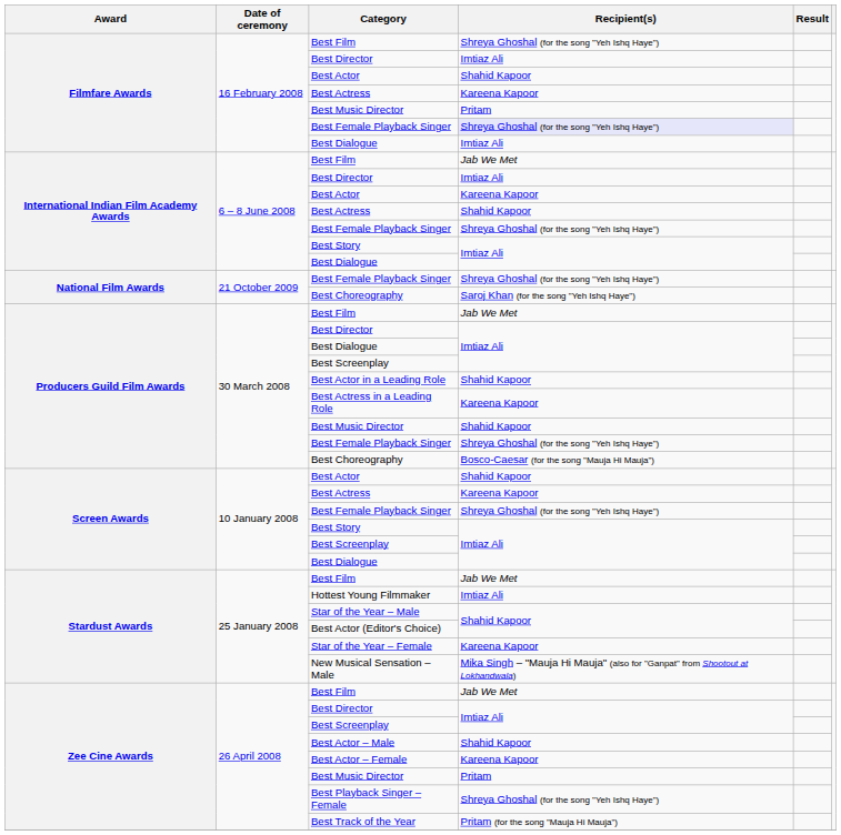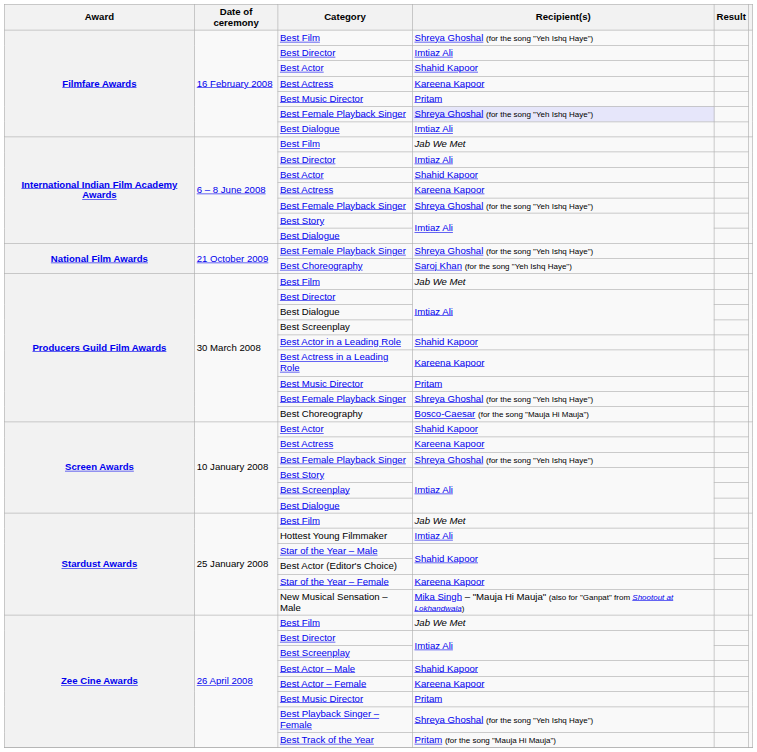 <table class="wikitable plainrowheaders sortable">
 <tr>
 <th scope="col">Award</th>
 <th scope="col">Date of ceremony</th>
 <th scope="col">Category</th>
 <th scope="col">Recipient(s)</th>
 <th scope="col" class="unsortable">Result</th>
 <th scope="col" class="unsortable"></th>
 </tr>
 <tr>
 <th scope="row" rowspan="7"><a href='#'>Filmfare Awards</a></th>
 <td rowspan="7"><a href='#'>16 February 2008</a></td>
 <td><a href='#'>Best Film</a></td>
 <td><a href='#'>Shreya Ghoshal</a> <small>(for the song "Yeh Ishq Haye")</small></td>
 <td></td>
 <td rowspan="7"></td>
 </tr>
 <tr>
 <td><a href='#'>Best Director</a></td>
 <td><a href='#'>Imtiaz Ali</a></td>
 <td></td>
 </tr>
 <tr>
 <td><a href='#'>Best Actor</a></td>
 <td><a href='#'>Shahid Kapoor</a></td>
 <td></td>
 </tr>
 <tr>
 <td><a href='#'>Best Actress</a></td>
 <td><a href='#'>Kareena Kapoor</a></td>
 <td></td>
 </tr>
 <tr>
 <td><a href='#'>Best Music Director</a></td>
 <td><a href='#'>Pritam</a></td>
 <td></td>
 </tr>
 <tr>
 <td><a href='#'>Best Female Playback Singer</a></td>
 <td style="background: lavender;"><a href='#'>Shreya Ghoshal</a> <small>(for the song "Yeh Ishq Haye")</small></td>
 <td></td>
 </tr>
 <tr>
 <td><a href='#'>Best Dialogue</a></td>
 <td><a href='#'>Imtiaz Ali</a></td>
 <td></td>
 </tr>
 <tr>
 <th scope="row" rowspan="7"><a href='#'>International Indian Film Academy Awards</a></th>
 <td rowspan="7"><a href='#'>6 – 8 June 2008</a></td>
 <td><a href='#'>Best Film</a></td>
 <td><em>Jab We Met</em></td>
 <td></td>
 <td rowspan="7"></td>
 </tr>
 <tr>
 <td><a href='#'>Best Director</a></td>
 <td><a href='#'>Imtiaz Ali</a></td>
 <td></td>
 </tr>
 <tr>
 <td><a href='#'>Best Actor</a></td>
-<td><a href='#'>Kareena Kapoor</a></td>
+<td><a href='#'>Shahid Kapoor</a></td>
 <td></td>
 </tr>
 <tr>
 <td><a href='#'>Best Actress</a></td>
-<td><a href='#'>Shahid Kapoor</a></td>
+<td><a href='#'>Kareena Kapoor</a></td>
 <td></td>
 </tr>
 <tr>
 <td><a href='#'>Best Female Playback Singer</a></td>
 <td><a href='#'>Shreya Ghoshal</a> <small>(for the song "Yeh Ishq Haye")</small></td>
 <td></td>
 </tr>
 <tr>
 <td><a href='#'>Best Story</a></td>
 <td rowspan="2"><a href='#'>Imtiaz Ali</a></td>
 <td></td>
 </tr>
 <tr>
 <td><a href='#'>Best Dialogue</a></td>
 <td></td>
 </tr>
 <tr>
 <th scope="row" rowspan="2"><a href='#'>National Film Awards</a></th>
 <td rowspan="2"><a href='#'>21 October 2009</a></td>
 <td><a href='#'>Best Female Playback Singer</a></td>
 <td><a href='#'>Shreya Ghoshal</a> <small>(for the song "Yeh Ishq Haye")</small></td>
 <td></td>
 <td rowspan="2"></td>
 </tr>
 <tr>
 <td><a href='#'>Best Choreography</a></td>
 <td><a href='#'>Saroj Khan</a> <small>(for the song "Yeh Ishq Haye")</small></td>
 <td></td>
 </tr>
 <tr>
 <th scope="row" rowspan="9"><a href='#'>Producers Guild Film Awards</a></th>
 <td rowspan="9">30 March 2008</td>
 <td><a href='#'>Best Film</a></td>
 <td><em>Jab We Met</em></td>
 <td></td>
 <td rowspan="9"></td>
 </tr>
 <tr>
 <td><a href='#'>Best Director</a></td>
 <td rowspan="3"><a href='#'>Imtiaz Ali</a></td>
 <td></td>
 </tr>
 <tr>
 <td>Best Dialogue</td>
 <td></td>
 </tr>
 <tr>
 <td>Best Screenplay</td>
 <td></td>
 </tr>
 <tr>
 <td><a href='#'>Best Actor in a Leading Role</a></td>
 <td><a href='#'>Shahid Kapoor</a></td>
 <td></td>
 </tr>
 <tr>
 <td><a href='#'>Best Actress in a Leading Role</a></td>
 <td><a href='#'>Kareena Kapoor</a></td>
 <td></td>
 </tr>
 <tr>
 <td><a href='#'>Best Music Director</a></td>
-<td><a href='#'>Shahid Kapoor</a></td>
+<td><a href='#'>Pritam</a></td>
 <td></td>
 </tr>
 <tr>
 <td><a href='#'>Best Female Playback Singer</a></td>
 <td><a href='#'>Shreya Ghoshal</a> <small>(for the song "Yeh Ishq Haye")</small></td>
 <td></td>
 </tr>
 <tr>
 <td>Best Choreography</td>
 <td><a href='#'>Bosco-Caesar</a> <small>(for the song "Mauja Hi Mauja")</small></td>
 <td></td>
 </tr>
 <tr>
 <th scope="row" rowspan="6"><a href='#'>Screen Awards</a></th>
 <td rowspan="6">10 January 2008</td>
 <td><a href='#'>Best Actor</a></td>
 <td><a href='#'>Shahid Kapoor</a></td>
 <td></td>
 <td rowspan="6"></td>
 </tr>
 <tr>
 <td><a href='#'>Best Actress</a></td>
 <td><a href='#'>Kareena Kapoor</a></td>
 <td></td>
 </tr>
 <tr>
 <td><a href='#'>Best Female Playback Singer</a></td>
 <td><a href='#'>Shreya Ghoshal</a> <small>(for the song "Yeh Ishq Haye")</small></td>
 <td></td>
 </tr>
 <tr>
 <td><a href='#'>Best Story</a></td>
 <td rowspan="3"><a href='#'>Imtiaz Ali</a></td>
 <td></td>
 </tr>
 <tr>
 <td><a href='#'>Best Screenplay</a></td>
 <td></td>
 </tr>
 <tr>
 <td><a href='#'>Best Dialogue</a></td>
 <td></td>
 </tr>
 <tr>
 <th scope="row" rowspan="6"><a href='#'>Stardust Awards</a></th>
 <td rowspan="6">25 January 2008</td>
 <td><a href='#'>Best Film</a></td>
 <td><em>Jab We Met</em></td>
 <td></td>
 <td rowspan="6"></td>
 </tr>
 <tr>
 <td>Hottest Young Filmmaker</td>
 <td><a href='#'>Imtiaz Ali</a></td>
 <td></td>
 </tr>
 <tr>
 <td><a href='#'>Star of the Year – Male</a></td>
 <td rowspan="2"><a href='#'>Shahid Kapoor</a></td>
 <td></td>
 </tr>
 <tr>
 <td>Best Actor (Editor's Choice)</td>
 <td></td>
 </tr>
 <tr>
 <td><a href='#'>Star of the Year – Female</a></td>
 <td><a href='#'>Kareena Kapoor</a></td>
 <td></td>
 </tr>
 <tr>
 <td>New Musical Sensation – Male</td>
 <td><a href='#'>Mika Singh</a> – "Mauja Hi Mauja" <small>(also for "Ganpat" from <em><a href='#'>Shootout at Lokhandwala</a></em>)</small></td>
 <td></td>
 </tr>
 <tr>
 <th scope="row" rowspan="8"><a href='#'>Zee Cine Awards</a></th>
 <td rowspan="8"><a href='#'>26 April 2008</a></td>
 <td><a href='#'>Best Film</a></td>
 <td><em>Jab We Met</em></td>
 <td></td>
 <td rowspan="8"></td>
 </tr>
 <tr>
 <td><a href='#'>Best Director</a></td>
 <td rowspan="2"><a href='#'>Imtiaz Ali</a></td>
 <td></td>
 </tr>
 <tr>
 <td><a href='#'>Best Screenplay</a></td>
 <td></td>
 </tr>
 <tr>
 <td><a href='#'>Best Actor – Male</a></td>
 <td><a href='#'>Shahid Kapoor</a></td>
 <td></td>
 </tr>
 <tr>
 <td><a href='#'>Best Actor – Female</a></td>
 <td><a href='#'>Kareena Kapoor</a></td>
 <td></td>
 </tr>
 <tr>
 <td><a href='#'>Best Music Director</a></td>
 <td><a href='#'>Pritam</a></td>
 <td></td>
 </tr>
 <tr>
 <td><a href='#'>Best Playback Singer – Female</a></td>
 <td><a href='#'>Shreya Ghoshal</a> <small>(for the song "Yeh Ishq Haye")</small></td>
 <td></td>
 </tr>
 <tr>
 <td><a href='#'>Best Track of the Year</a></td>
 <td><a href='#'>Pritam</a> <small>(for the song "Mauja Hi Mauja")</small></td>
 <td></td>
 </tr>
 <tr>
 </tr>
 </table>
